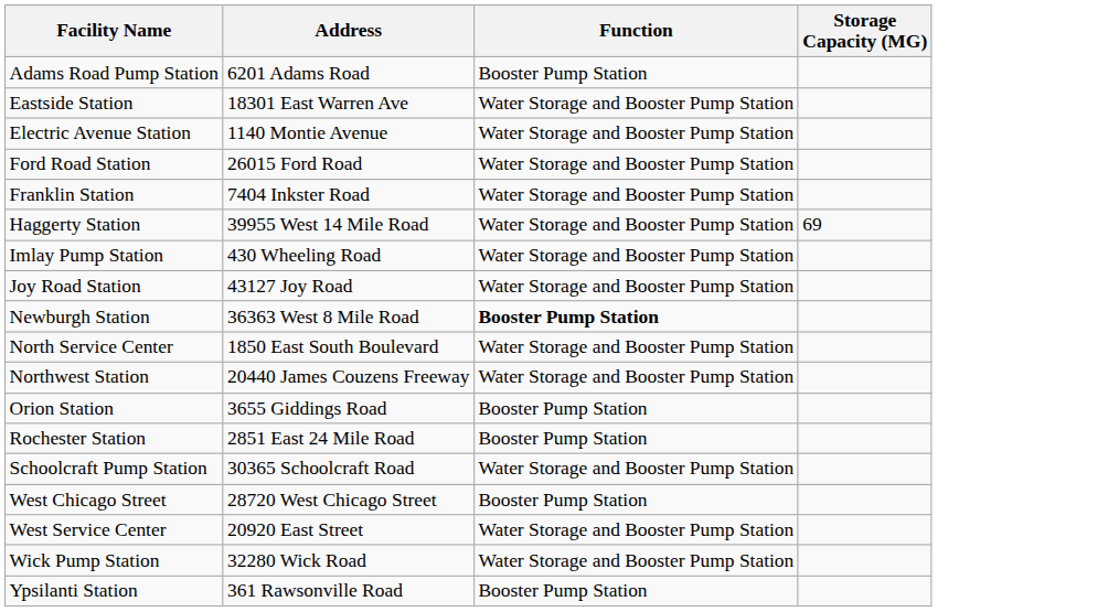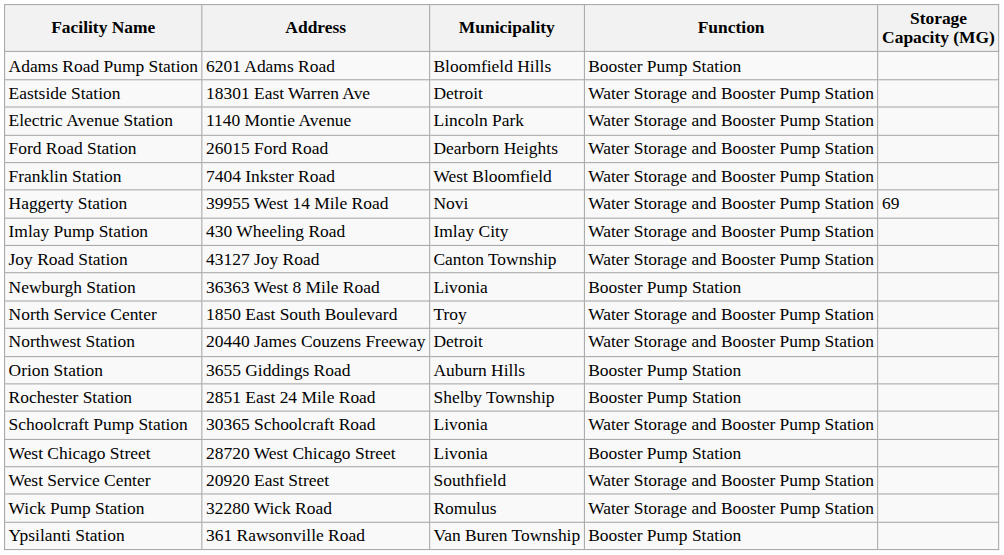 <table class="wikitable">
 <tr>
 <th>Facility Name</th>
 <th>Address</th>
+<th>Municipality</th>
 <th>Function</th>
 <th>Storage<br>Capacity (MG)</th>
 </tr>
 <tr>
 <td>Adams Road Pump Station</td>
 <td>6201 Adams Road</td>
+<td>Bloomfield Hills</td>
 <td>Booster Pump Station</td>
 <td></td>
 </tr>
 <tr>
 <td>Eastside Station</td>
 <td>18301 East Warren Ave</td>
+<td>Detroit</td>
 <td>Water Storage and Booster Pump Station</td>
 <td></td>
 </tr>
 <tr>
 <td>Electric Avenue Station</td>
 <td>1140 Montie Avenue</td>
+<td>Lincoln Park</td>
 <td>Water Storage and Booster Pump Station</td>
 <td></td>
 </tr>
 <tr>
 <td>Ford Road Station</td>
 <td>26015 Ford Road</td>
+<td>Dearborn Heights</td>
 <td>Water Storage and Booster Pump Station</td>
 <td></td>
 </tr>
 <tr>
 <td>Franklin Station</td>
 <td>7404 Inkster Road</td>
+<td>West Bloomfield</td>
 <td>Water Storage and Booster Pump Station</td>
 <td></td>
 </tr>
 <tr>
 <td>Haggerty Station</td>
 <td>39955 West 14 Mile Road</td>
+<td>Novi</td>
 <td>Water Storage and Booster Pump Station</td>
 <td>69</td>
 </tr>
 <tr>
 <td>Imlay Pump Station</td>
 <td>430 Wheeling Road</td>
+<td>Imlay City</td>
 <td>Water Storage and Booster Pump Station</td>
 <td></td>
 </tr>
 <tr>
 <td>Joy Road Station</td>
 <td>43127 Joy Road</td>
+<td>Canton Township</td>
 <td>Water Storage and Booster Pump Station</td>
 <td></td>
 </tr>
 <tr>
 <td>Newburgh Station</td>
 <td>36363 West 8 Mile Road</td>
-<td><strong>Booster Pump Station</strong></td>
+<td>Livonia</td>
+<td>Booster Pump Station</td>
 <td></td>
 </tr>
 <tr>
 <td>North Service Center</td>
 <td>1850 East South Boulevard</td>
+<td>Troy</td>
 <td>Water Storage and Booster Pump Station</td>
 <td></td>
 </tr>
 <tr>
 <td>Northwest Station</td>
 <td>20440 James Couzens Freeway</td>
+<td>Detroit</td>
 <td>Water Storage and Booster Pump Station</td>
 <td></td>
 </tr>
 <tr>
 <td>Orion Station</td>
 <td>3655 Giddings Road</td>
+<td>Auburn Hills</td>
 <td>Booster Pump Station</td>
 <td></td>
 </tr>
 <tr>
 <td>Rochester Station</td>
 <td>2851 East 24 Mile Road</td>
+<td>Shelby Township</td>
 <td>Booster Pump Station</td>
 <td></td>
 </tr>
 <tr>
 <td>Schoolcraft Pump Station</td>
 <td>30365 Schoolcraft Road</td>
+<td>Livonia</td>
 <td>Water Storage and Booster Pump Station</td>
 <td></td>
 </tr>
 <tr>
 <td>West Chicago Street</td>
 <td>28720 West Chicago Street</td>
+<td>Livonia</td>
 <td>Booster Pump Station</td>
 <td></td>
 </tr>
 <tr>
 <td>West Service Center</td>
 <td>20920 East Street</td>
+<td>Southfield</td>
 <td>Water Storage and Booster Pump Station</td>
 <td></td>
 </tr>
 <tr>
 <td>Wick Pump Station</td>
 <td>32280 Wick Road</td>
+<td>Romulus</td>
 <td>Water Storage and Booster Pump Station</td>
 <td></td>
 </tr>
 <tr>
 <td>Ypsilanti Station</td>
 <td>361 Rawsonville Road</td>
+<td>Van Buren Township</td>
 <td>Booster Pump Station</td>
 <td></td>
 </tr>
 </table>
